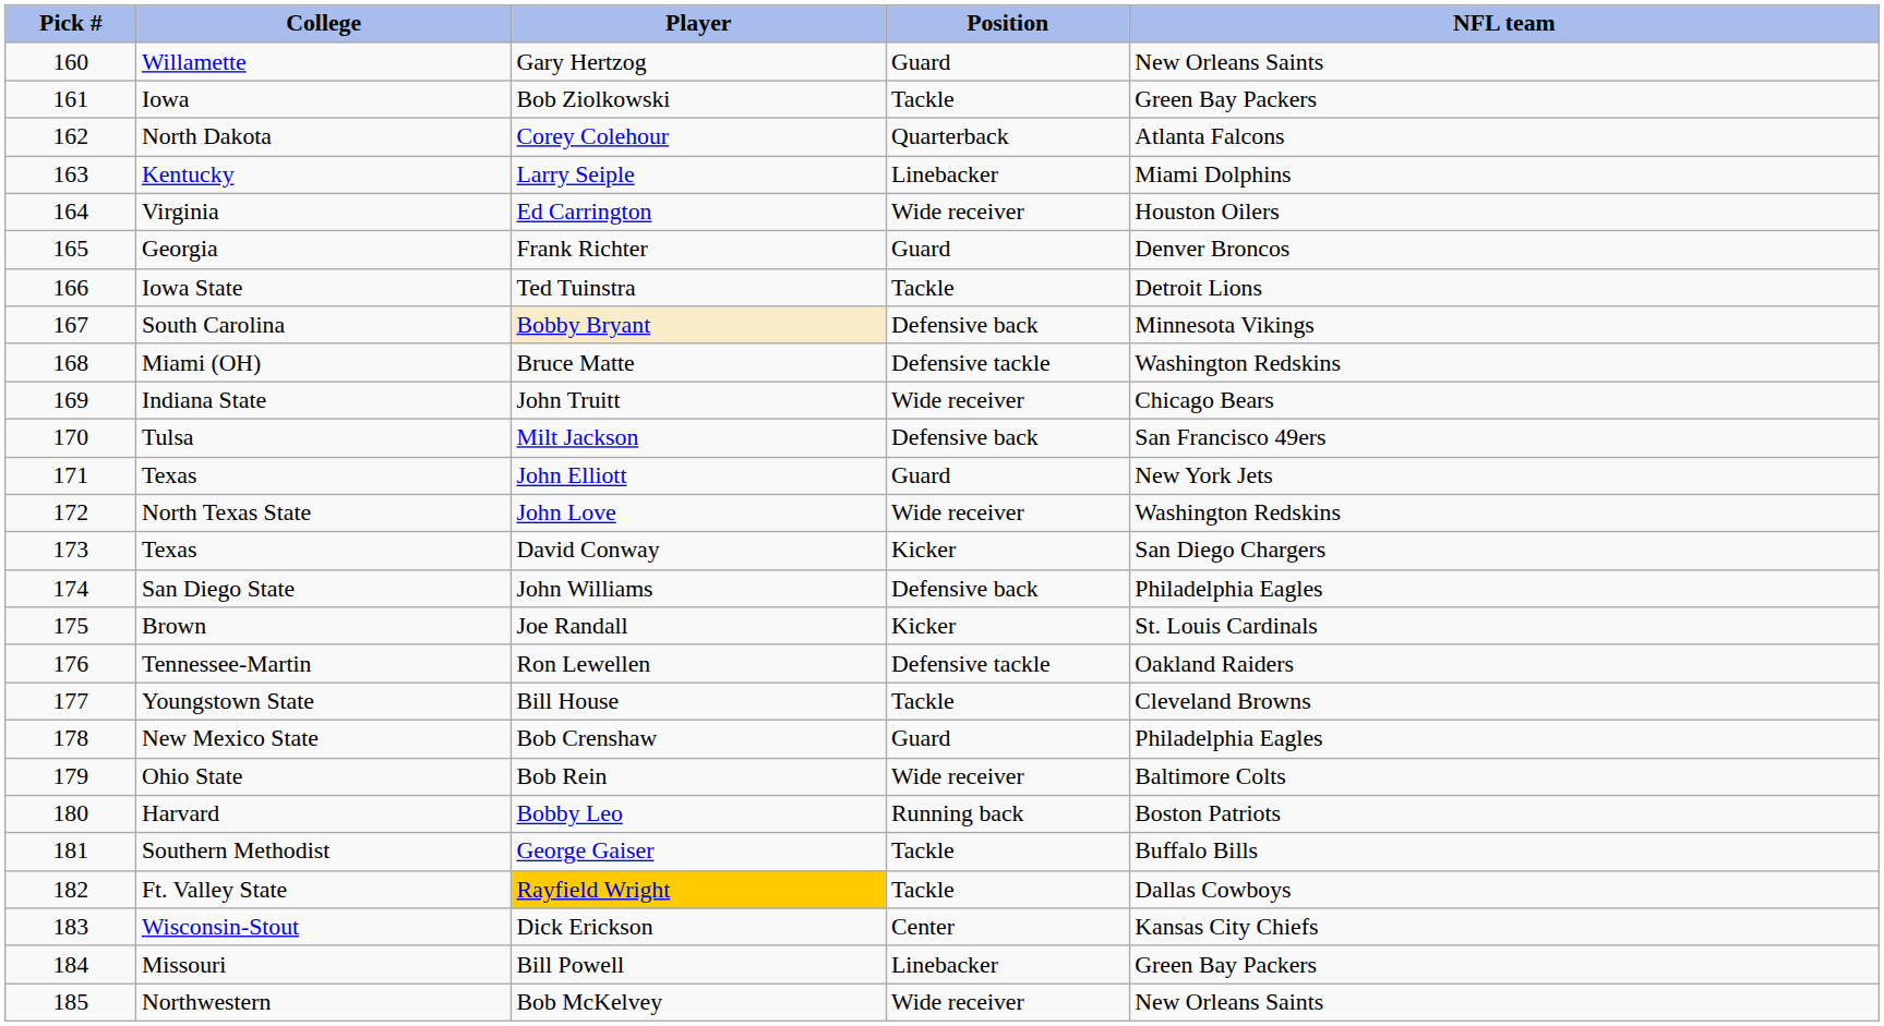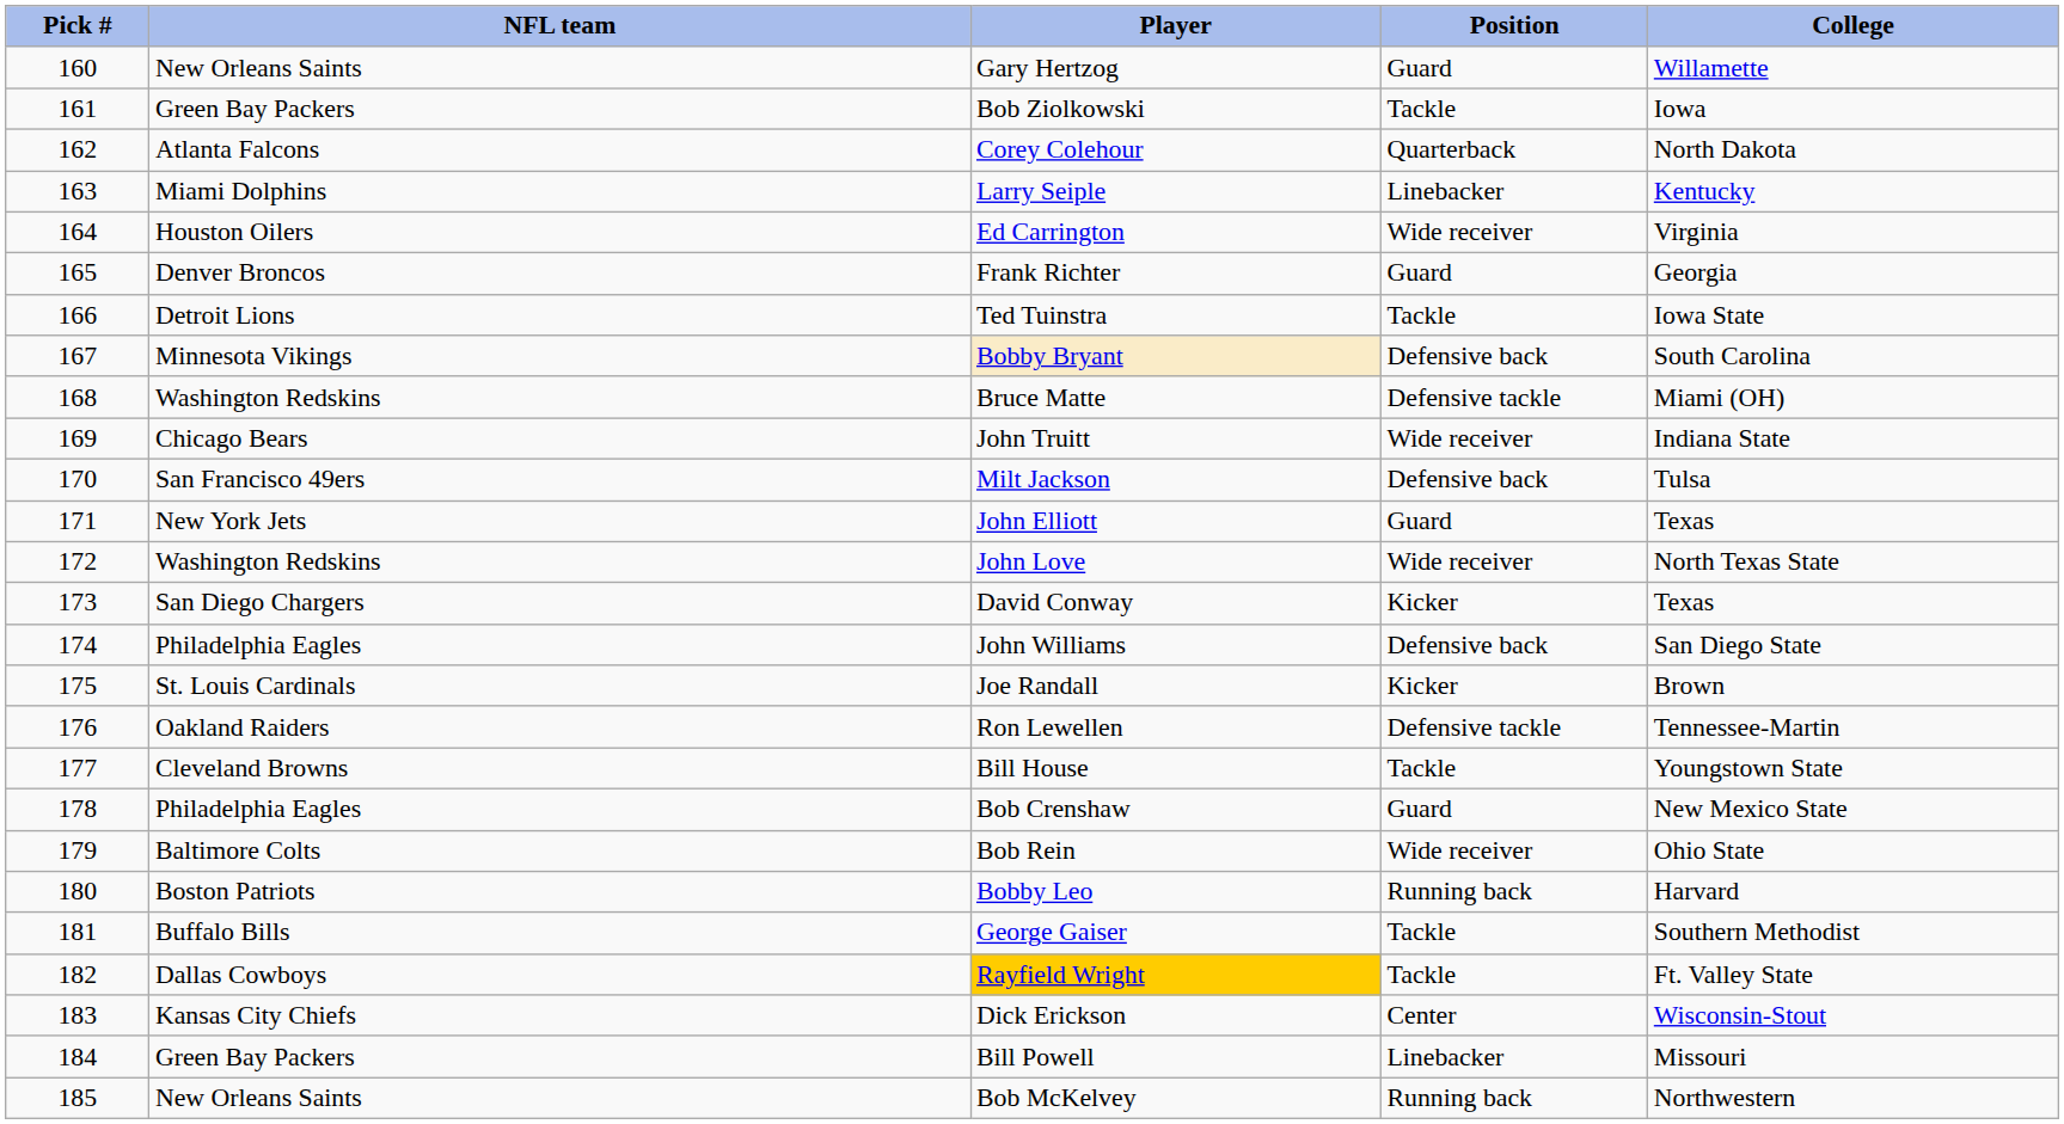 <table class="wikitable sortable sortable" style="width: 100%">
 <tr>
 <th style="background:#A8BDEC;" width=7%>Pick #</th>
-<th style="background:#A8BDEC;">College</th>
+<th width=40% style="background:#A8BDEC;">NFL team</th>
 <th width=20% style="background:#A8BDEC;">Player</th>
 <th width=13% style="background:#A8BDEC;">Position</th>
-<th width=40% style="background:#A8BDEC;">NFL team</th>
+<th style="background:#A8BDEC;">College</th>
 </tr>
 <tr>
 <td align=center>160</td>
-<td><a href='#'>Willamette</a></td>
+<td>New Orleans Saints</td>
 <td>Gary Hertzog</td>
 <td>Guard</td>
-<td>New Orleans Saints</td>
+<td><a href='#'>Willamette</a></td>
 </tr>
 <tr>
 <td align=center>161</td>
-<td>Iowa</td>
+<td>Green Bay Packers</td>
 <td>Bob Ziolkowski</td>
 <td>Tackle</td>
-<td>Green Bay Packers</td>
+<td>Iowa</td>
 </tr>
 <tr>
 <td align=center>162</td>
-<td>North Dakota</td>
+<td>Atlanta Falcons</td>
 <td><a href='#'>Corey Colehour</a></td>
 <td>Quarterback</td>
-<td>Atlanta Falcons</td>
+<td>North Dakota</td>
 </tr>
 <tr>
 <td align=center>163</td>
-<td><a href='#'>Kentucky</a></td>
+<td>Miami Dolphins</td>
 <td><a href='#'>Larry Seiple</a></td>
 <td>Linebacker</td>
-<td>Miami Dolphins</td>
+<td><a href='#'>Kentucky</a></td>
 </tr>
 <tr>
 <td align=center>164</td>
-<td>Virginia</td>
+<td>Houston Oilers</td>
 <td><a href='#'>Ed Carrington</a></td>
 <td>Wide receiver</td>
-<td>Houston Oilers</td>
+<td>Virginia</td>
 </tr>
 <tr>
 <td align=center>165</td>
-<td>Georgia</td>
+<td>Denver Broncos</td>
 <td>Frank Richter</td>
 <td>Guard</td>
-<td>Denver Broncos</td>
+<td>Georgia</td>
 </tr>
 <tr>
 <td align=center>166</td>
-<td>Iowa State</td>
+<td>Detroit Lions</td>
 <td>Ted Tuinstra</td>
 <td>Tackle</td>
-<td>Detroit Lions</td>
+<td>Iowa State</td>
 </tr>
 <tr>
 <td align=center>167</td>
-<td>South Carolina</td>
+<td>Minnesota Vikings</td>
 <td bgcolor="#faecc8"><a href='#'>Bobby Bryant</a></td>
 <td>Defensive back</td>
-<td>Minnesota Vikings</td>
+<td>South Carolina</td>
 </tr>
 <tr>
 <td align=center>168</td>
-<td>Miami (OH)</td>
+<td>Washington Redskins</td>
 <td>Bruce Matte</td>
 <td>Defensive tackle</td>
-<td>Washington Redskins</td>
+<td>Miami (OH)</td>
 </tr>
 <tr>
 <td align=center>169</td>
-<td>Indiana State</td>
+<td>Chicago Bears</td>
 <td>John Truitt</td>
 <td>Wide receiver</td>
-<td>Chicago Bears</td>
+<td>Indiana State</td>
 </tr>
 <tr>
 <td align=center>170</td>
-<td>Tulsa</td>
+<td>San Francisco 49ers</td>
 <td><a href='#'>Milt Jackson</a></td>
 <td>Defensive back</td>
-<td>San Francisco 49ers</td>
+<td>Tulsa</td>
 </tr>
 <tr>
 <td align=center>171</td>
-<td>Texas</td>
+<td>New York Jets</td>
 <td><a href='#'>John Elliott</a></td>
 <td>Guard</td>
-<td>New York Jets</td>
+<td>Texas</td>
 </tr>
 <tr>
 <td align=center>172</td>
-<td>North Texas State</td>
+<td>Washington Redskins</td>
 <td><a href='#'>John Love</a></td>
 <td>Wide receiver</td>
-<td>Washington Redskins</td>
+<td>North Texas State</td>
 </tr>
 <tr>
 <td align=center>173</td>
-<td>Texas</td>
+<td>San Diego Chargers</td>
 <td>David Conway</td>
 <td>Kicker</td>
-<td>San Diego Chargers</td>
+<td>Texas</td>
 </tr>
 <tr>
 <td align=center>174</td>
-<td>San Diego State</td>
+<td>Philadelphia Eagles</td>
 <td>John Williams</td>
 <td>Defensive back</td>
-<td>Philadelphia Eagles</td>
+<td>San Diego State</td>
 </tr>
 <tr>
 <td align=center>175</td>
-<td>Brown</td>
+<td>St. Louis Cardinals</td>
 <td>Joe Randall</td>
 <td>Kicker</td>
-<td>St. Louis Cardinals</td>
+<td>Brown</td>
 </tr>
 <tr>
 <td align=center>176</td>
-<td>Tennessee-Martin</td>
+<td>Oakland Raiders</td>
 <td>Ron Lewellen</td>
 <td>Defensive tackle</td>
-<td>Oakland Raiders</td>
+<td>Tennessee-Martin</td>
 </tr>
 <tr>
 <td align=center>177</td>
-<td>Youngstown State</td>
+<td>Cleveland Browns</td>
 <td>Bill House</td>
 <td>Tackle</td>
-<td>Cleveland Browns</td>
+<td>Youngstown State</td>
 </tr>
 <tr>
 <td align=center>178</td>
-<td>New Mexico State</td>
+<td>Philadelphia Eagles</td>
 <td>Bob Crenshaw</td>
 <td>Guard</td>
-<td>Philadelphia Eagles</td>
+<td>New Mexico State</td>
 </tr>
 <tr>
 <td align=center>179</td>
-<td>Ohio State</td>
+<td>Baltimore Colts</td>
 <td>Bob Rein</td>
 <td>Wide receiver</td>
-<td>Baltimore Colts</td>
+<td>Ohio State</td>
 </tr>
 <tr>
 <td align=center>180</td>
-<td>Harvard</td>
+<td>Boston Patriots</td>
 <td><a href='#'>Bobby Leo</a></td>
 <td>Running back</td>
-<td>Boston Patriots</td>
+<td>Harvard</td>
 </tr>
 <tr>
 <td align=center>181</td>
-<td>Southern Methodist</td>
+<td>Buffalo Bills</td>
 <td><a href='#'>George Gaiser</a></td>
 <td>Tackle</td>
-<td>Buffalo Bills</td>
+<td>Southern Methodist</td>
 </tr>
 <tr>
 <td align=center>182</td>
-<td>Ft. Valley State</td>
+<td>Dallas Cowboys</td>
 <td bgcolor="#FFCC00"><a href='#'>Rayfield Wright</a></td>
 <td>Tackle</td>
-<td>Dallas Cowboys</td>
+<td>Ft. Valley State</td>
 </tr>
 <tr>
 <td align=center>183</td>
-<td><a href='#'>Wisconsin-Stout</a></td>
+<td>Kansas City Chiefs</td>
 <td>Dick Erickson</td>
 <td>Center</td>
-<td>Kansas City Chiefs</td>
+<td><a href='#'>Wisconsin-Stout</a></td>
 </tr>
 <tr>
 <td align=center>184</td>
-<td>Missouri</td>
+<td>Green Bay Packers</td>
 <td>Bill Powell</td>
 <td>Linebacker</td>
-<td>Green Bay Packers</td>
+<td>Missouri</td>
 </tr>
 <tr>
 <td align=center>185</td>
+<td>New Orleans Saints</td>
+<td>Bob McKelvey</td>
+<td>Running back</td>
 <td>Northwestern</td>
-<td>Bob McKelvey</td>
-<td>Wide receiver</td>
-<td>New Orleans Saints</td>
 </tr>
 </table>
